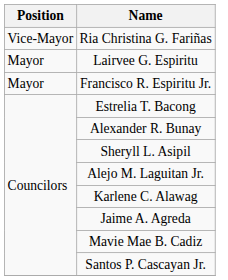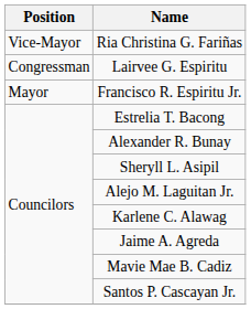 <table class="wikitable" style="line-height:1.20em; font-size:100%;">
 <tr>
 <th>Position</th>
 <th>Name</th>
 </tr>
 <tr>
 <td>Vice-Mayor</td>
 <td style="text-align:center;">Ria Christina G. Fariñas</td>
 </tr>
 <tr>
-<td>Mayor</td>
+<td>Congressman</td>
 <td style="text-align:center;">Lairvee G. Espiritu</td>
 </tr>
 <tr>
 <td>Mayor</td>
 <td style="text-align:center;">Francisco R. Espiritu Jr.</td>
 </tr>
 <tr>
 <td rowspan=8>Councilors</td>
 <td style="text-align:center;">Estrelia T. Bacong</td>
 </tr>
 <tr>
 <td style="text-align:center;">Alexander R. Bunay</td>
 </tr>
 <tr>
 <td style="text-align:center;">Sheryll L. Asipil</td>
 </tr>
 <tr>
 <td style="text-align:center;">Alejo M. Laguitan Jr.</td>
 </tr>
 <tr>
 <td style="text-align:center;">Karlene C. Alawag</td>
 </tr>
 <tr>
 <td style="text-align:center;">Jaime A. Agreda</td>
 </tr>
 <tr>
 <td style="text-align:center;">Mavie Mae B. Cadiz</td>
 </tr>
 <tr>
 <td style="text-align:center;">Santos P. Cascayan Jr.</td>
 </tr>
 <tr>
 </tr>
 </table>
